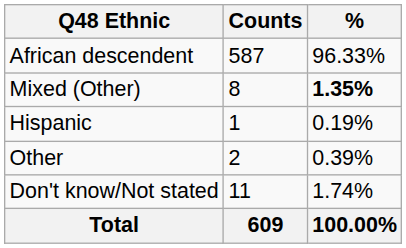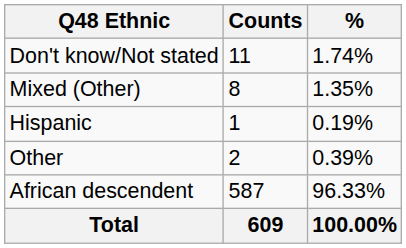 <table class="wikitable sortable">
 <tr>
 <th>Q48 Ethnic</th>
 <th>Counts</th>
 <th>%</th>
 </tr>
 <tr>
-<td>African descendent</td>
-<td>587</td>
-<td>96.33%</td>
+<td>Don't know/Not stated</td>
+<td>11</td>
+<td>1.74%</td>
 </tr>
 <tr>
 <td>Mixed (Other)</td>
 <td>8</td>
-<td><strong>1.35%</strong></td>
+<td>1.35%</td>
 </tr>
 <tr>
 <td>Hispanic</td>
 <td>1</td>
 <td>0.19%</td>
 </tr>
 <tr>
 <td>Other</td>
 <td>2</td>
 <td>0.39%</td>
 </tr>
 <tr>
-<td>Don't know/Not stated</td>
-<td>11</td>
-<td>1.74%</td>
+<td>African descendent</td>
+<td>587</td>
+<td>96.33%</td>
 </tr>
 <tr>
 <th>Total</th>
 <th>609</th>
 <th>100.00%</th>
 </tr>
 </table>
